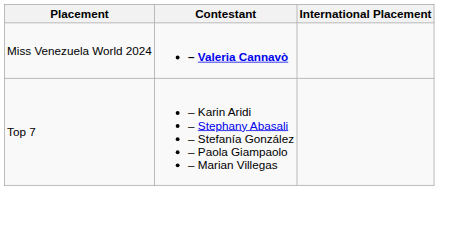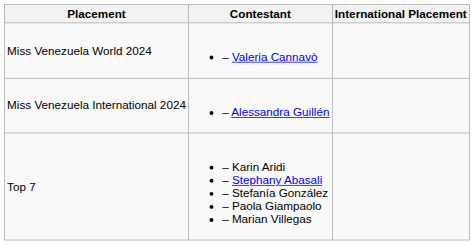 <table class="wikitable sortable" style="font-size:95%;">
 <tr>
 <th>Placement</th>
 <th>Contestant</th>
 <th>International Placement</th>
 </tr>
 <tr>
 <td>Miss Venezuela World 2024</td>
-<td><strong><br><ul><li> – <a href='#'>Valeria Cannavò</a></li></ul></strong></td>
+<td><br><ul><li> – <a href='#'>Valeria Cannavò</a></li></ul></td>
+<td></td>
+</tr>
+<tr>
+<td>Miss Venezuela International 2024</td>
+<td><br><ul><li> – <a href='#'>Alessandra Guillén</a></li></ul></td>
 <td></td>
 </tr>
 <tr>
 <td>Top 7</td>
 <td><br><ul><li> – Karin Aridi</li><li> – <a href='#'>Stephany Abasali</a></li><li> – Stefanía González</li><li> – Paola Giampaolo</li><li> – Marian Villegas</li></ul></td>
 </tr>
 </table>
